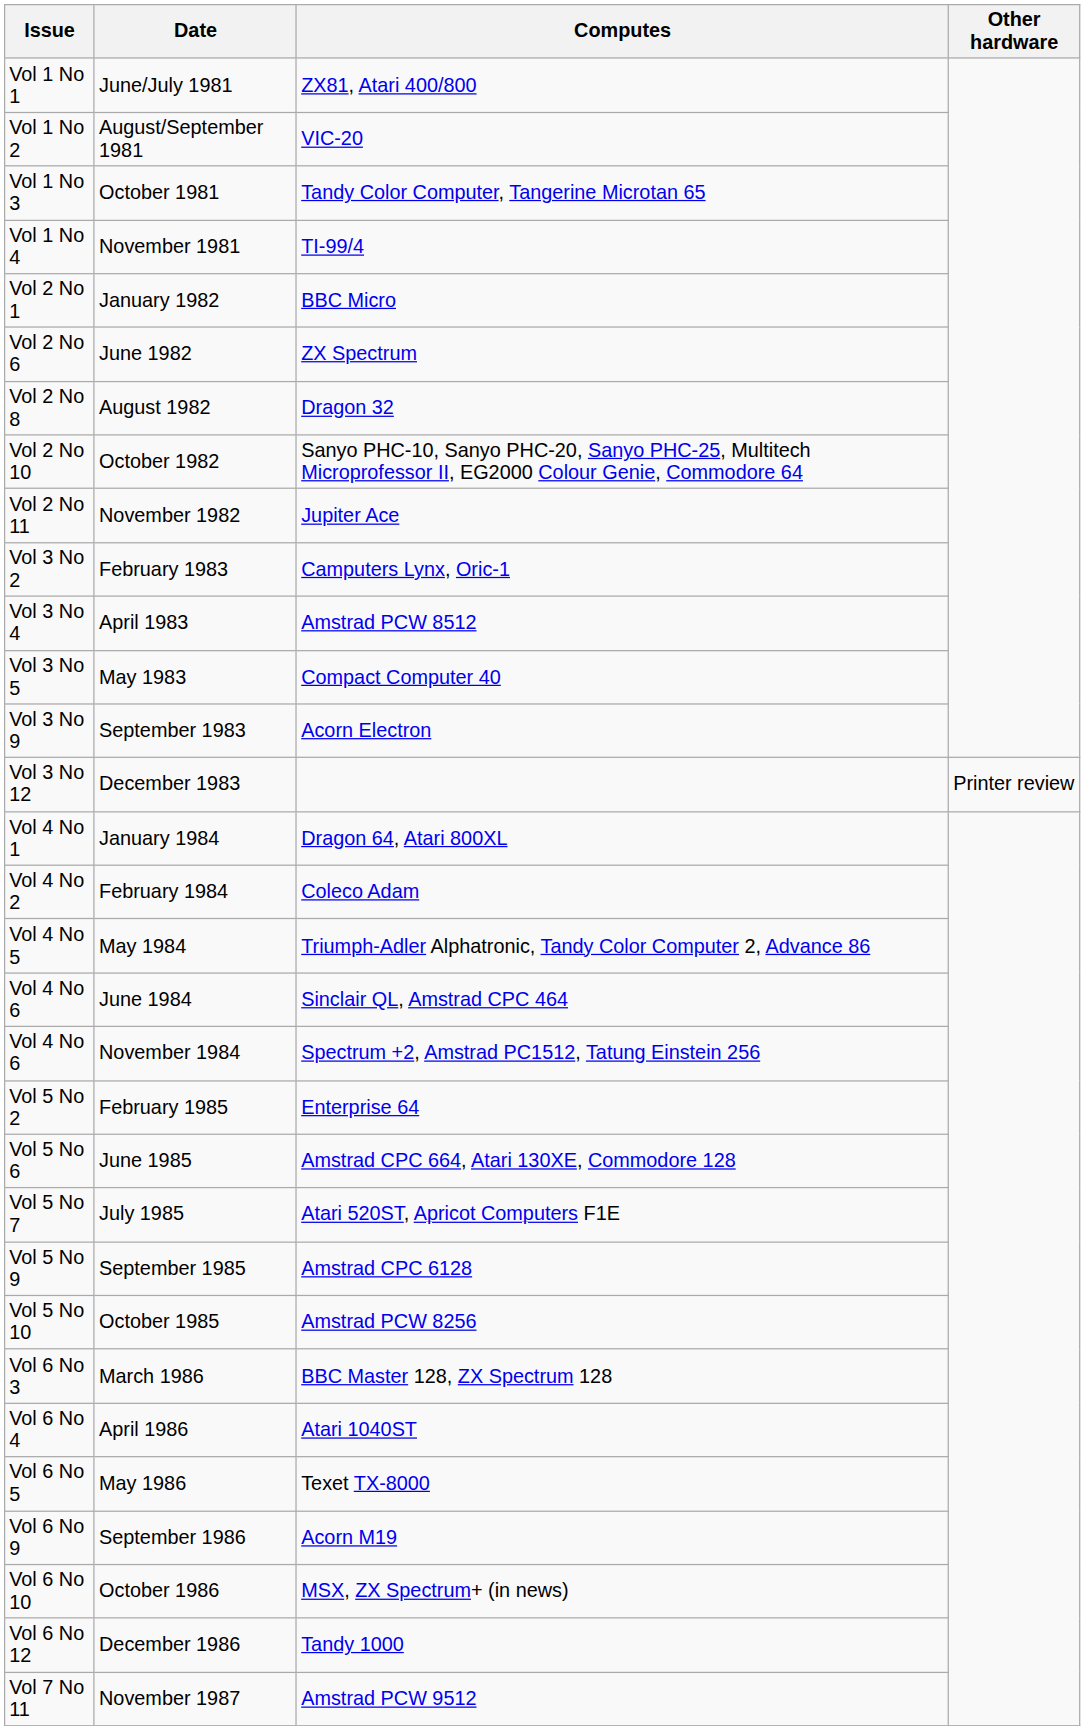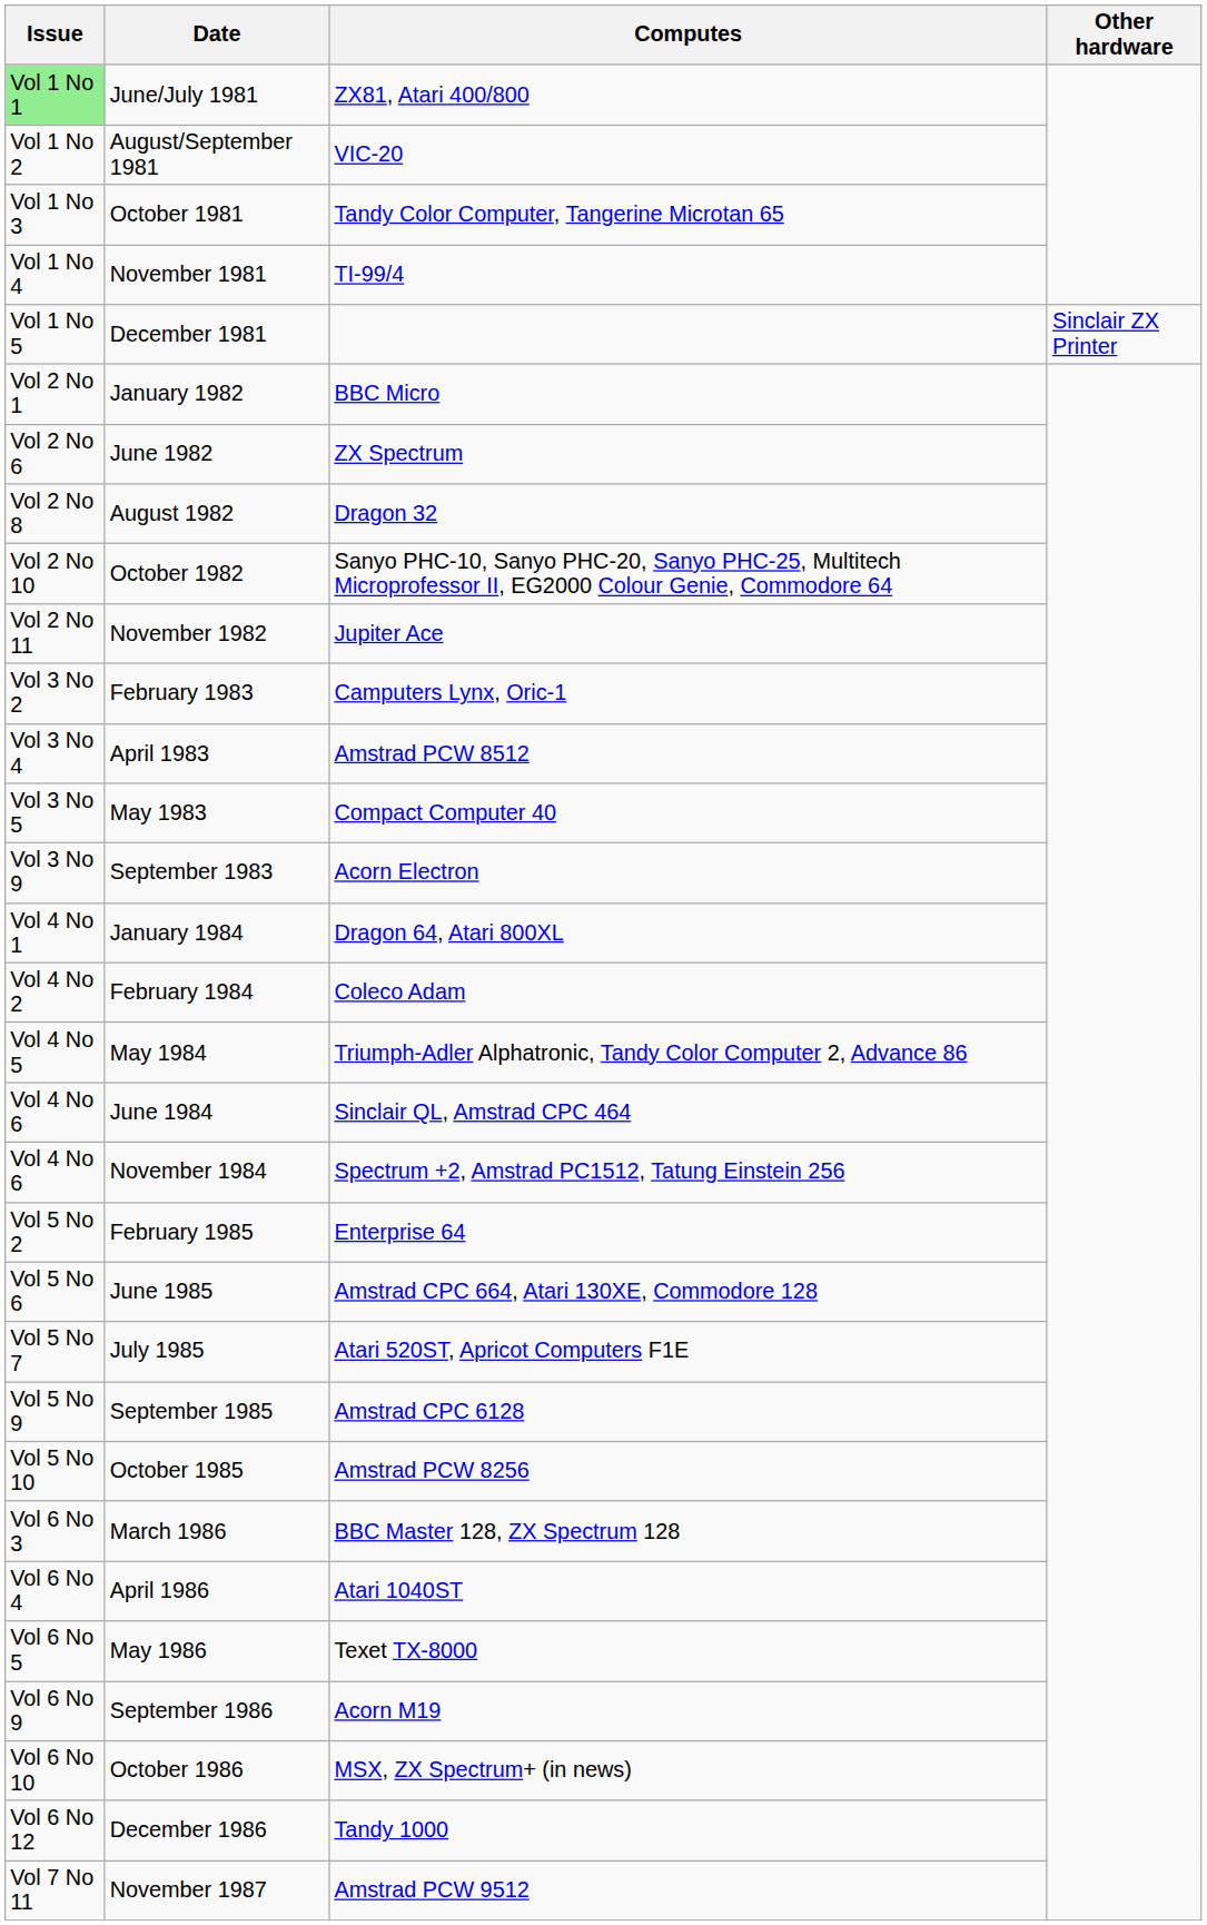 <table class="wikitable">
 <tr>
 <th>Issue</th>
 <th>Date</th>
 <th>Computes</th>
 <th>Other hardware</th>
 </tr>
 <tr>
-<td>Vol 1 No 1</td>
+<td style="background: lightgreen;">Vol 1 No 1</td>
 <td>June/July 1981</td>
 <td><a href='#'>ZX81</a>, <a href='#'>Atari 400/800</a></td>
 </tr>
 <tr>
 <td>Vol 1 No 2</td>
 <td>August/September 1981</td>
 <td><a href='#'>VIC-20</a></td>
 </tr>
 <tr>
 <td>Vol 1 No 3</td>
 <td>October 1981</td>
 <td><a href='#'>Tandy Color Computer</a>, <a href='#'>Tangerine Microtan 65</a></td>
 </tr>
 <tr>
 <td>Vol 1 No 4</td>
 <td>November 1981</td>
 <td><a href='#'>TI-99/4</a></td>
+</tr>
+<tr>
+<td>Vol 1 No 5</td>
+<td>December 1981</td>
+<td></td>
+<td><a href='#'>Sinclair ZX Printer</a></td>
 </tr>
 <tr>
 <td>Vol 2 No 1</td>
 <td>January 1982</td>
 <td><a href='#'>BBC Micro</a></td>
 </tr>
 <tr>
 <td>Vol 2 No 6</td>
 <td>June 1982</td>
 <td><a href='#'>ZX Spectrum</a></td>
 </tr>
 <tr>
 <td>Vol 2 No 8</td>
 <td>August 1982</td>
 <td><a href='#'>Dragon 32</a></td>
 </tr>
 <tr>
 <td>Vol 2 No 10</td>
 <td>October 1982</td>
 <td>Sanyo PHC-10, Sanyo PHC-20, <a href='#'>Sanyo PHC-25</a>, Multitech <a href='#'>Microprofessor II</a>, EG2000 <a href='#'>Colour Genie</a>, <a href='#'>Commodore 64</a></td>
 </tr>
 <tr>
 <td>Vol 2 No 11</td>
 <td>November 1982</td>
 <td><a href='#'>Jupiter Ace</a></td>
 </tr>
 <tr>
 <td>Vol 3 No 2</td>
 <td>February 1983</td>
 <td><a href='#'>Camputers Lynx</a>, <a href='#'>Oric-1</a></td>
 </tr>
 <tr>
 <td>Vol 3 No 4</td>
 <td>April 1983</td>
 <td><a href='#'>Amstrad PCW 8512</a></td>
 </tr>
 <tr>
 <td>Vol 3 No 5</td>
 <td>May 1983</td>
 <td><a href='#'>Compact Computer 40</a></td>
 </tr>
 <tr>
 <td>Vol 3 No 9</td>
 <td>September 1983</td>
 <td><a href='#'>Acorn Electron</a></td>
-</tr>
-<tr>
-<td>Vol 3 No 12</td>
-<td>December 1983</td>
-<td></td>
-<td>Printer review</td>
 </tr>
 <tr>
 <td>Vol 4 No 1</td>
 <td>January 1984</td>
 <td><a href='#'>Dragon 64</a>, <a href='#'>Atari 800XL</a></td>
 </tr>
 <tr>
 <td>Vol 4 No 2</td>
 <td>February 1984</td>
 <td><a href='#'>Coleco Adam</a></td>
 </tr>
 <tr>
 <td>Vol 4 No 5</td>
 <td>May 1984</td>
 <td><a href='#'>Triumph-Adler</a> Alphatronic, <a href='#'>Tandy Color Computer</a> 2, <a href='#'>Advance 86</a></td>
 </tr>
 <tr>
 <td>Vol 4 No 6</td>
 <td>June 1984</td>
 <td><a href='#'>Sinclair QL</a>, <a href='#'>Amstrad CPC 464</a></td>
 </tr>
 <tr>
 <td>Vol 4 No 6</td>
 <td>November 1984</td>
 <td><a href='#'>Spectrum +2</a>, <a href='#'>Amstrad PC1512</a>, <a href='#'>Tatung Einstein 256</a></td>
 </tr>
 <tr>
 <td>Vol 5 No 2</td>
 <td>February 1985</td>
 <td><a href='#'>Enterprise 64</a></td>
 </tr>
 <tr>
 <td>Vol 5 No 6</td>
 <td>June 1985</td>
 <td><a href='#'>Amstrad CPC 664</a>, <a href='#'>Atari 130XE</a>, <a href='#'>Commodore 128</a></td>
 </tr>
 <tr>
 <td>Vol 5 No 7</td>
 <td>July 1985</td>
 <td><a href='#'>Atari 520ST</a>, <a href='#'>Apricot Computers</a> F1E</td>
 </tr>
 <tr>
 <td>Vol 5 No 9</td>
 <td>September 1985</td>
 <td><a href='#'>Amstrad CPC 6128</a></td>
 </tr>
 <tr>
 <td>Vol 5 No 10</td>
 <td>October 1985</td>
 <td><a href='#'>Amstrad PCW 8256</a></td>
 </tr>
 <tr>
 <td>Vol 6 No 3</td>
 <td>March 1986</td>
 <td><a href='#'>BBC Master</a> 128, <a href='#'>ZX Spectrum</a> 128</td>
 </tr>
 <tr>
 <td>Vol 6 No 4</td>
 <td>April 1986</td>
 <td><a href='#'>Atari 1040ST</a></td>
 </tr>
 <tr>
 <td>Vol 6 No 5</td>
 <td>May 1986</td>
 <td>Texet <a href='#'>TX-8000</a></td>
 </tr>
 <tr>
 <td>Vol 6 No 9</td>
 <td>September 1986</td>
 <td><a href='#'>Acorn M19</a></td>
 </tr>
 <tr>
 <td>Vol 6 No 10</td>
 <td>October 1986</td>
 <td><a href='#'>MSX</a>, <a href='#'>ZX Spectrum</a>+ (in news)</td>
 </tr>
 <tr>
 <td>Vol 6 No 12</td>
 <td>December 1986</td>
 <td><a href='#'>Tandy 1000</a></td>
 </tr>
 <tr>
 <td>Vol 7 No 11</td>
 <td>November 1987</td>
 <td><a href='#'>Amstrad PCW 9512</a></td>
 </tr>
 </table>
